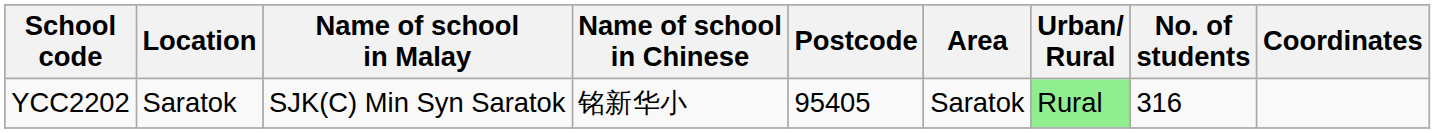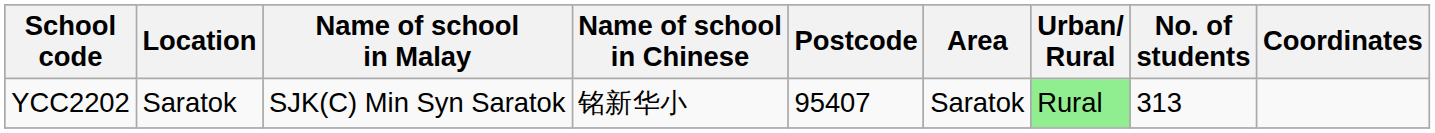 <table class="wikitable sortable">
 <tr>
 <th>School<br>code</th>
 <th>Location</th>
 <th>Name of school<br>in Malay</th>
 <th>Name of school<br>in Chinese</th>
 <th>Postcode</th>
 <th>Area</th>
 <th>Urban/<br>Rural</th>
 <th>No. of<br>students</th>
 <th>Coordinates</th>
 </tr>
 <tr>
 <td>YCC2202</td>
 <td>Saratok</td>
 <td>SJK(C) Min Syn Saratok</td>
 <td>铭新华小</td>
-<td>95405</td>
+<td>95407</td>
 <td>Saratok</td>
 <td style="background: lightgreen;">Rural</td>
-<td>316</td>
+<td>313</td>
 <td></td>
 </tr>
 </table>
